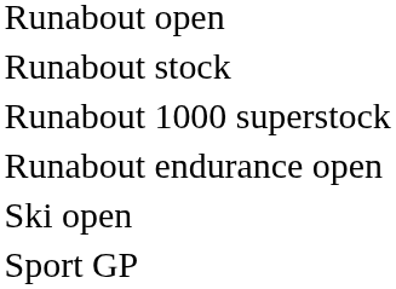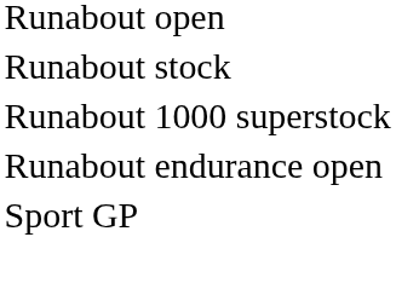 <table>
 <tr>
 <td>Runabout open</td>
 <td></td>
 <td></td>
 <td></td>
 </tr>
 <tr>
 <td>Runabout stock</td>
 <td></td>
 <td></td>
 <td></td>
 </tr>
 <tr>
 <td>Runabout 1000 superstock</td>
 <td></td>
 <td></td>
 <td></td>
 </tr>
 <tr>
 <td>Runabout endurance open</td>
 <td></td>
 <td></td>
 <td></td>
 </tr>
 <tr>
-<td>Ski open</td>
-<td></td>
-<td></td>
-<td></td>
-</tr>
-<tr>
 <td>Sport GP</td>
 <td></td>
 <td></td>
 <td></td>
 </tr>
 </table>
